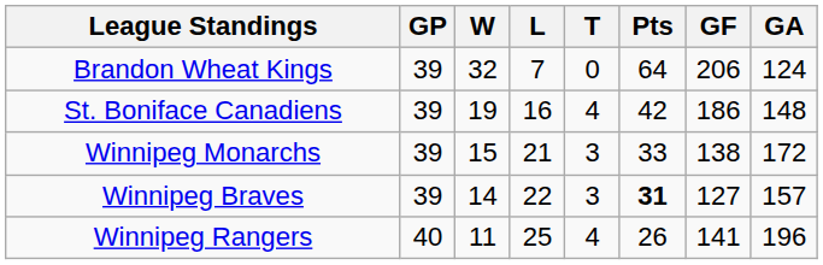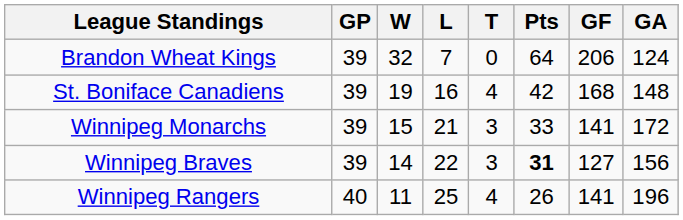 <table class="wikitable" style="text-align:center">
 <tr>
 <th width="45%">League Standings</th>
 <th width="6.25%">GP</th>
 <th width="6.25%">W</th>
 <th width="6.25%">L</th>
 <th width="6.25%">T</th>
 <th width="7.5%">Pts</th>
 <th width="7.5%">GF</th>
 <th width="7.5%">GA</th>
 </tr>
 <tr>
 <td><a href='#'>Brandon Wheat Kings</a></td>
 <td>39</td>
 <td>32</td>
 <td>7</td>
 <td>0</td>
 <td>64</td>
 <td>206</td>
 <td>124</td>
 </tr>
 <tr>
 <td><a href='#'>St. Boniface Canadiens</a></td>
 <td>39</td>
 <td>19</td>
 <td>16</td>
 <td>4</td>
 <td>42</td>
-<td>186</td>
+<td>168</td>
 <td>148</td>
 </tr>
 <tr>
 <td><a href='#'>Winnipeg Monarchs</a></td>
 <td>39</td>
 <td>15</td>
 <td>21</td>
 <td>3</td>
 <td>33</td>
-<td>138</td>
+<td>141</td>
 <td>172</td>
 </tr>
 <tr>
 <td><a href='#'>Winnipeg Braves</a></td>
 <td>39</td>
 <td>14</td>
 <td>22</td>
 <td>3</td>
 <td><strong>31</strong></td>
 <td>127</td>
-<td>157</td>
+<td>156</td>
 </tr>
 <tr>
 <td><a href='#'>Winnipeg Rangers</a></td>
 <td>40</td>
 <td>11</td>
 <td>25</td>
 <td>4</td>
 <td>26</td>
 <td>141</td>
 <td>196</td>
 </tr>
 </table>
